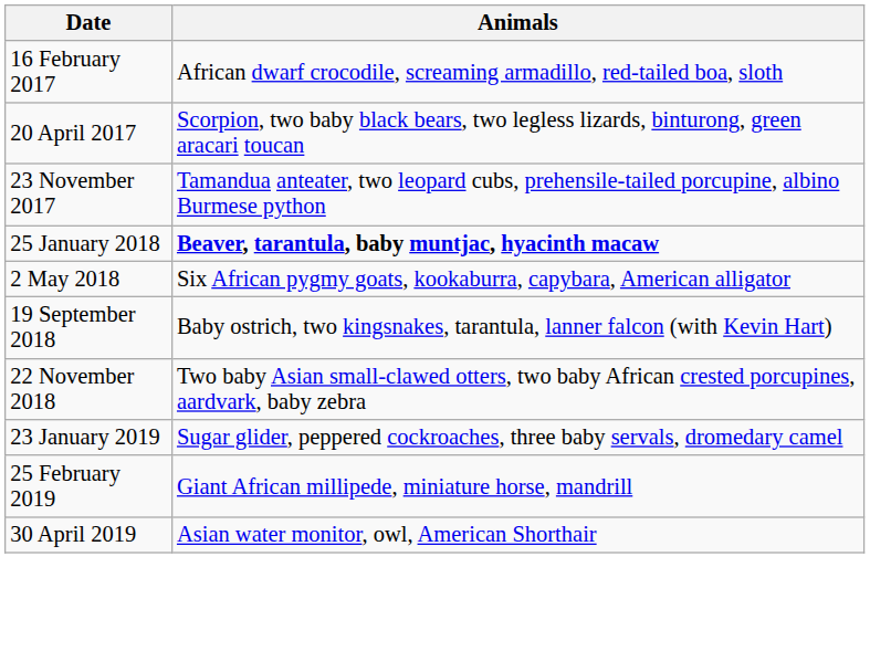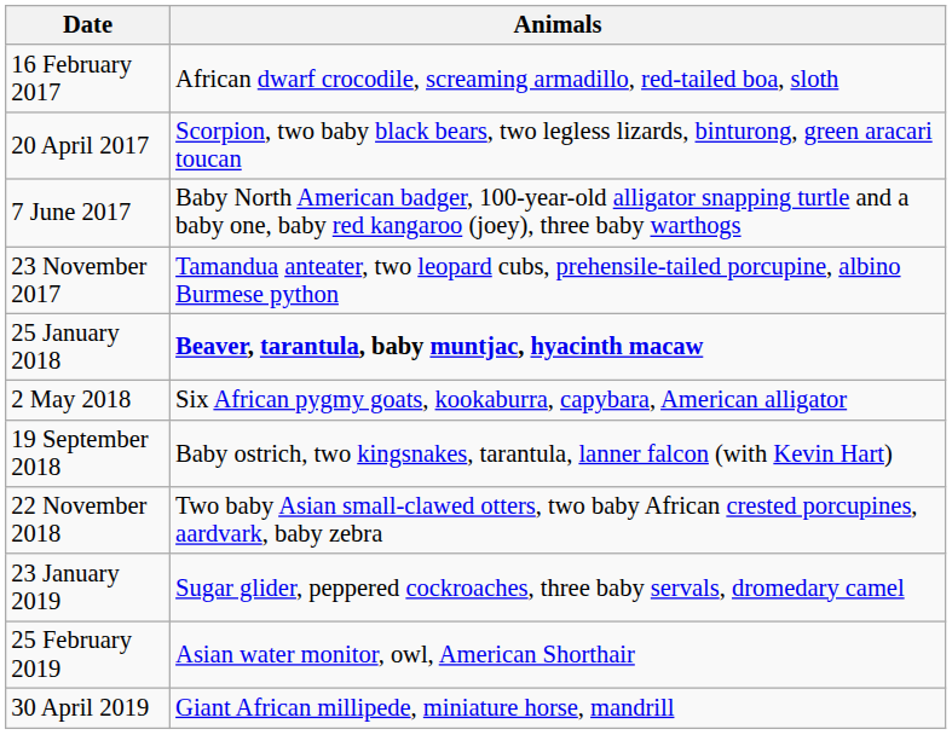 <table class="wikitable">
 <tr>
 <th>Date</th>
 <th>Animals</th>
 </tr>
 <tr>
 <td>16 February 2017</td>
 <td>African <a href='#'>dwarf crocodile</a>, <a href='#'>screaming armadillo</a>, <a href='#'>red-tailed boa</a>, <a href='#'>sloth</a></td>
 </tr>
 <tr>
 <td>20 April 2017</td>
 <td><a href='#'>Scorpion</a>, two baby <a href='#'>black bears</a>, two legless lizards, <a href='#'>binturong</a>, <a href='#'>green aracari</a> <a href='#'>toucan</a></td>
+</tr>
+<tr>
+<td>7 June 2017</td>
+<td>Baby North <a href='#'>American badger</a>, 100-year-old <a href='#'>alligator snapping turtle</a> and a baby one, baby <a href='#'>red kangaroo</a> (joey), three baby <a href='#'>warthogs</a></td>
 </tr>
 <tr>
 <td>23 November 2017</td>
 <td><a href='#'>Tamandua</a> <a href='#'>anteater</a>, two <a href='#'>leopard</a> cubs, <a href='#'>prehensile-tailed porcupine</a>, <a href='#'>albino</a> <a href='#'>Burmese python</a></td>
 </tr>
 <tr>
 <td>25 January 2018</td>
 <td><strong><a href='#'>Beaver</a>, <a href='#'>tarantula</a>, baby <a href='#'>muntjac</a>, <a href='#'>hyacinth macaw</a></strong></td>
 </tr>
 <tr>
 <td>2 May 2018</td>
 <td>Six <a href='#'>African pygmy goats</a>, <a href='#'>kookaburra</a>, <a href='#'>capybara</a>, <a href='#'>American alligator</a></td>
 </tr>
 <tr>
 <td>19 September 2018</td>
 <td>Baby ostrich, two <a href='#'>kingsnakes</a>, tarantula, <a href='#'>lanner falcon</a> (with <a href='#'>Kevin Hart</a>)</td>
 </tr>
 <tr>
 <td>22 November 2018</td>
 <td>Two baby <a href='#'>Asian small-clawed otters</a>, two baby African <a href='#'>crested porcupines</a>, <a href='#'>aardvark</a>, baby zebra</td>
 </tr>
 <tr>
 <td>23 January 2019</td>
 <td><a href='#'>Sugar glider</a>, peppered <a href='#'>cockroaches</a>, three baby <a href='#'>servals</a>, <a href='#'>dromedary camel</a></td>
 </tr>
 <tr>
 <td>25 February 2019</td>
-<td><a href='#'>Giant African millipede</a>, <a href='#'>miniature horse</a>, <a href='#'>mandrill</a></td>
+<td><a href='#'>Asian water monitor</a>, owl, <a href='#'>American Shorthair</a></td>
 </tr>
 <tr>
 <td>30 April 2019</td>
-<td><a href='#'>Asian water monitor</a>, owl, <a href='#'>American Shorthair</a></td>
+<td><a href='#'>Giant African millipede</a>, <a href='#'>miniature horse</a>, <a href='#'>mandrill</a></td>
 </tr>
 </table>
